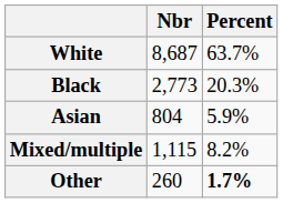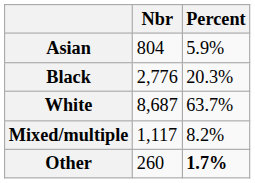 <table class="wikitable sortable" style="text-align:left">
 <tr>
 <th scope="col"></th>
 <th scope="col">Nbr</th>
 <th scope="col">Percent</th>
 </tr>
 <tr>
+<th scope="row">Asian</th>
+<td>804</td>
+<td>5.9%</td>
+</tr>
+<tr>
+<th scope="row">Black</th>
+<td>2,776</td>
+<td>20.3%</td>
+</tr>
+<tr>
 <th scope="row">White</th>
 <td>8,687</td>
 <td>63.7%</td>
 </tr>
 <tr>
-<th scope="row">Black</th>
-<td>2,773</td>
-<td>20.3%</td>
-</tr>
-<tr>
-<th scope="row">Asian</th>
-<td>804</td>
-<td>5.9%</td>
-</tr>
-<tr>
 <th scope="row">Mixed/multiple</th>
-<td>1,115</td>
+<td>1,117</td>
 <td>8.2%</td>
 </tr>
 <tr>
 <th scope="row">Other</th>
 <td>260</td>
 <td><strong>1.7%</strong></td>
 </tr>
 </table>
